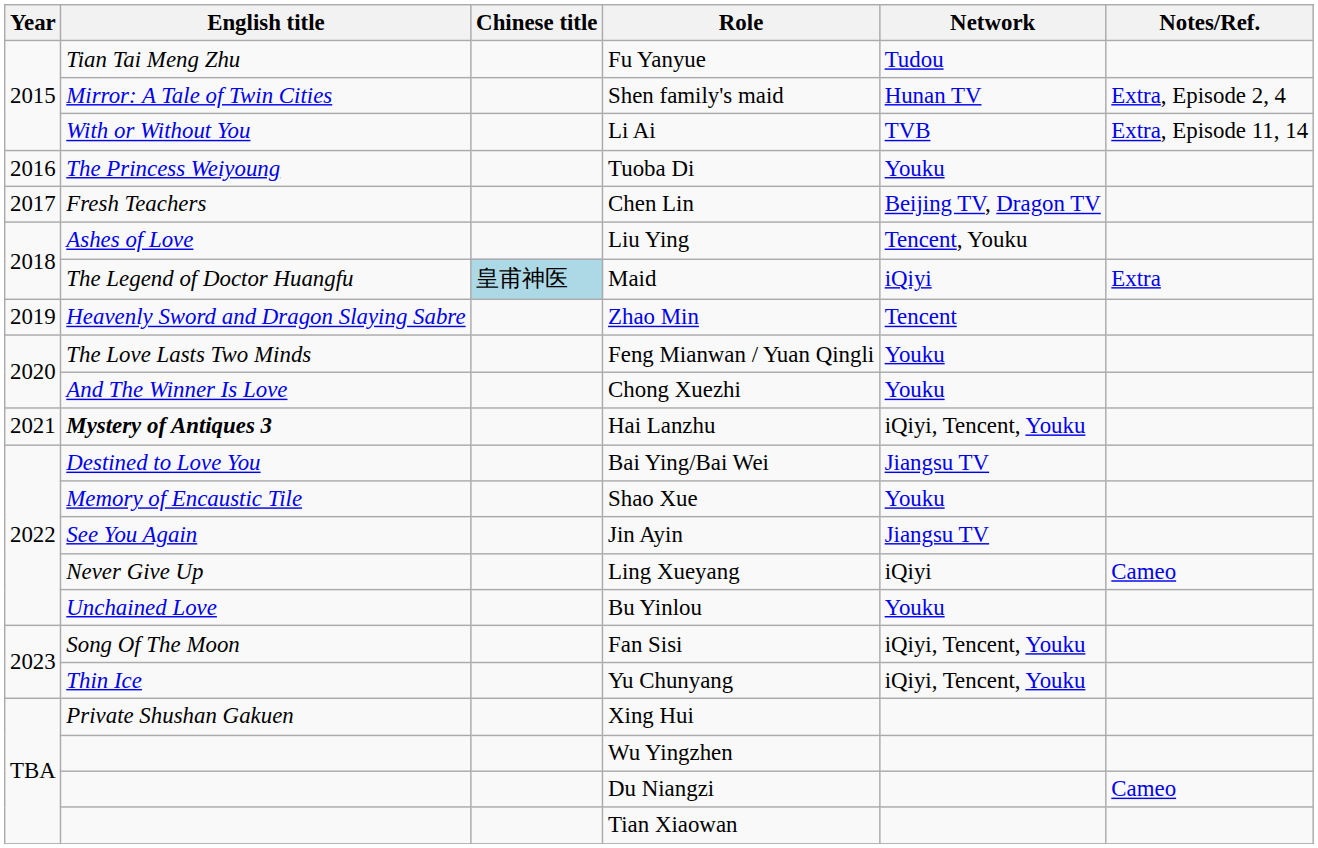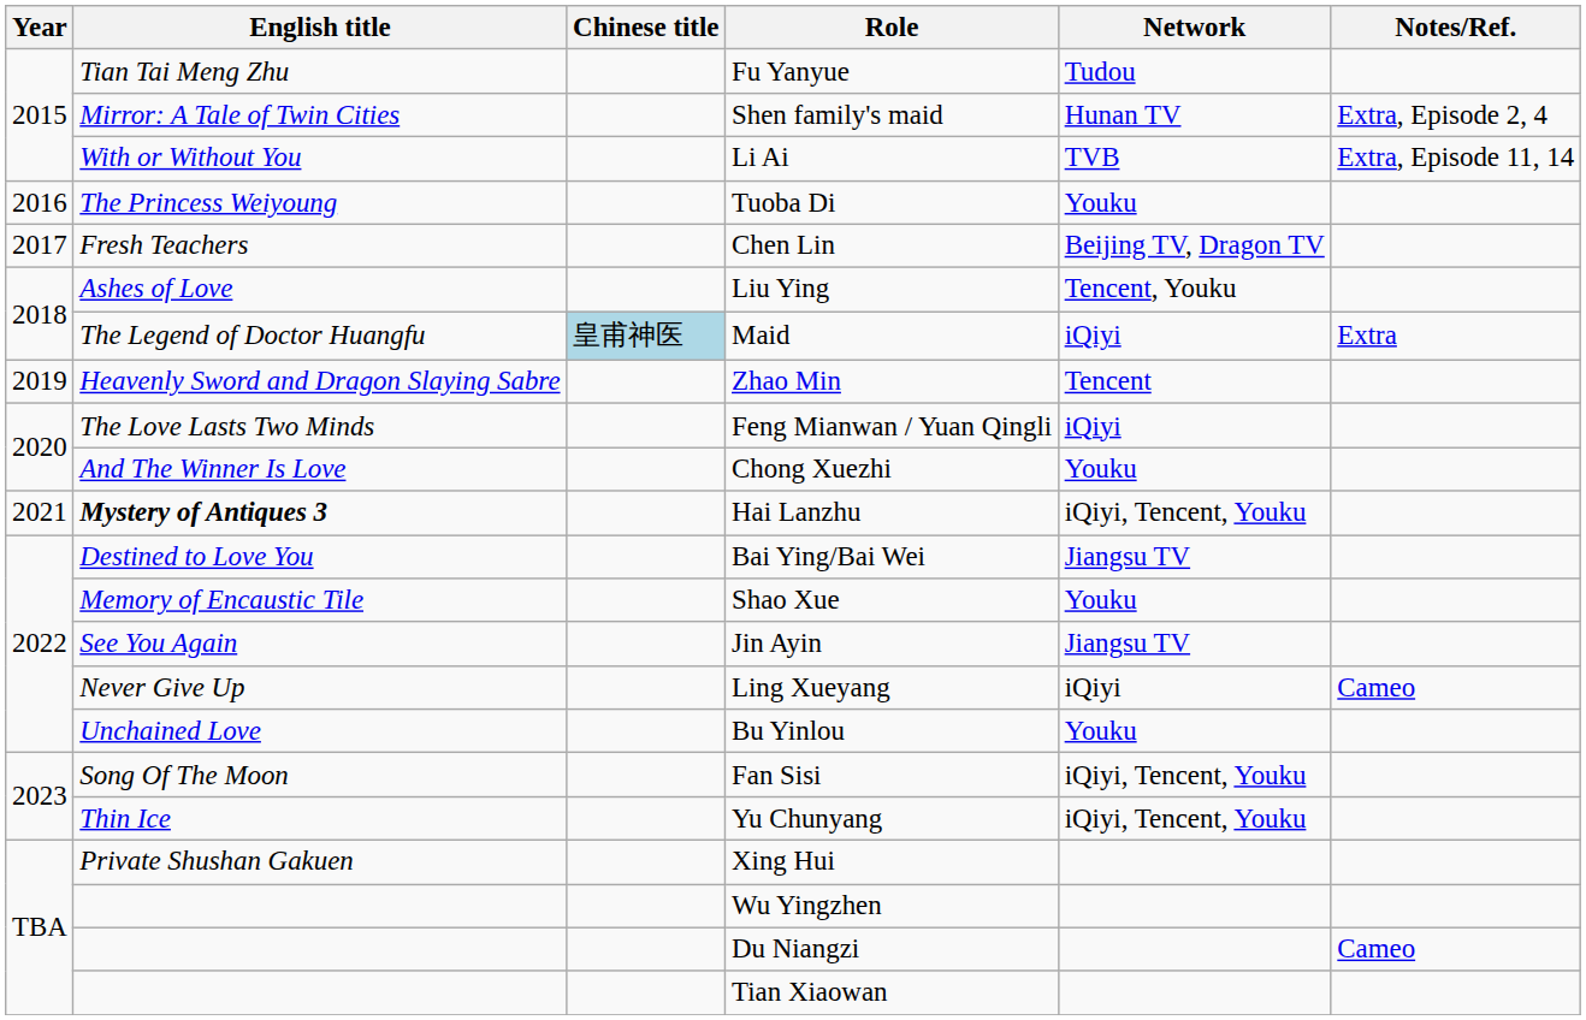 <table class="wikitable sortable">
 <tr>
 <th>Year</th>
 <th>English title</th>
 <th>Chinese title</th>
 <th>Role</th>
 <th>Network</th>
 <th>Notes/Ref.</th>
 </tr>
 <tr>
 <td rowspan=3>2015</td>
 <td><em>Tian Tai Meng Zhu</em></td>
 <td></td>
 <td>Fu Yanyue</td>
 <td><a href='#'>Tudou</a></td>
 <td></td>
 </tr>
 <tr>
 <td><em><a href='#'>Mirror: A Tale of Twin Cities</a></em></td>
 <td></td>
 <td>Shen family's maid</td>
 <td><a href='#'>Hunan TV</a></td>
 <td><a href='#'>Extra</a>, Episode 2, 4</td>
 </tr>
 <tr>
 <td><em><a href='#'>With or Without You</a></em></td>
 <td></td>
 <td>Li Ai</td>
 <td><a href='#'>TVB</a></td>
 <td><a href='#'>Extra</a>, Episode 11, 14</td>
 </tr>
 <tr>
 <td>2016</td>
 <td><em><a href='#'>The Princess Weiyoung</a></em></td>
 <td></td>
 <td>Tuoba Di</td>
 <td><a href='#'>Youku</a></td>
 <td></td>
 </tr>
 <tr>
 <td>2017</td>
 <td><em>Fresh Teachers</em></td>
 <td></td>
 <td>Chen Lin</td>
 <td><a href='#'>Beijing TV</a>, <a href='#'>Dragon TV</a></td>
 <td></td>
 </tr>
 <tr>
 <td rowspan=2>2018</td>
 <td><em><a href='#'>Ashes of Love</a></em></td>
 <td></td>
 <td>Liu Ying</td>
 <td><a href='#'>Tencent</a>, Youku</td>
 <td></td>
 </tr>
 <tr>
 <td><em>The Legend of Doctor Huangfu</em></td>
 <td style="background: lightblue;">皇甫神医</td>
 <td>Maid</td>
 <td><a href='#'>iQiyi</a></td>
 <td><a href='#'>Extra</a></td>
 </tr>
 <tr>
 <td>2019</td>
 <td><em><a href='#'>Heavenly Sword and Dragon Slaying Sabre</a></em></td>
 <td></td>
 <td><a href='#'>Zhao Min</a></td>
 <td><a href='#'>Tencent</a></td>
 <td></td>
 </tr>
 <tr>
 <td rowspan=2>2020</td>
 <td><em>The Love Lasts Two Minds</em></td>
 <td></td>
 <td>Feng Mianwan / Yuan Qingli</td>
-<td><a href='#'>Youku</a></td>
+<td><a href='#'>iQiyi</a></td>
 <td></td>
 </tr>
 <tr>
 <td><em><a href='#'>And The Winner Is Love</a></em></td>
 <td></td>
 <td>Chong Xuezhi</td>
 <td><a href='#'>Youku</a></td>
 <td></td>
 </tr>
 <tr>
 <td>2021</td>
 <td><strong><em>Mystery of Antiques 3</em></strong></td>
 <td></td>
 <td>Hai Lanzhu</td>
 <td>iQiyi, Tencent, <a href='#'>Youku</a></td>
 <td></td>
 </tr>
 <tr>
 <td rowspan=5>2022</td>
 <td><em><a href='#'>Destined to Love You</a></em></td>
 <td></td>
 <td>Bai Ying/Bai Wei</td>
 <td><a href='#'>Jiangsu TV</a></td>
 <td></td>
 </tr>
 <tr>
 <td><em><a href='#'>Memory of Encaustic Tile</a></em></td>
 <td></td>
 <td>Shao Xue</td>
 <td><a href='#'>Youku</a></td>
 <td></td>
 </tr>
 <tr>
 <td><em><a href='#'>See You Again</a></em></td>
 <td></td>
 <td>Jin Ayin</td>
 <td><a href='#'>Jiangsu TV</a></td>
 <td></td>
 </tr>
 <tr>
 <td><em>Never Give Up</em></td>
 <td></td>
 <td>Ling Xueyang</td>
 <td>iQiyi</td>
 <td><a href='#'>Cameo</a></td>
 </tr>
 <tr>
 <td><em><a href='#'>Unchained Love</a></em></td>
 <td></td>
 <td>Bu Yinlou</td>
 <td><a href='#'>Youku</a></td>
 <td></td>
 </tr>
 <tr>
 <td rowspan=2>2023</td>
 <td><em>Song Of The Moon</em></td>
 <td></td>
 <td>Fan Sisi</td>
 <td>iQiyi, Tencent, <a href='#'>Youku</a></td>
 <td></td>
 </tr>
 <tr>
 <td><em><a href='#'>Thin Ice</a></em></td>
 <td></td>
 <td>Yu Chunyang</td>
 <td>iQiyi, Tencent, <a href='#'>Youku</a></td>
 <td></td>
 </tr>
 <tr>
 <td rowspan=4>TBA</td>
 <td><em>Private Shushan Gakuen</em></td>
 <td></td>
 <td>Xing Hui</td>
 <td></td>
 <td></td>
 </tr>
 <tr>
 <td></td>
 <td></td>
 <td>Wu Yingzhen</td>
 <td></td>
 <td></td>
 </tr>
 <tr>
 <td></td>
 <td></td>
 <td>Du Niangzi</td>
 <td></td>
 <td><a href='#'>Cameo</a></td>
 </tr>
 <tr>
 <td></td>
 <td></td>
 <td>Tian Xiaowan</td>
 <td></td>
 <td></td>
 </tr>
 <tr>
 </tr>
 </table>
